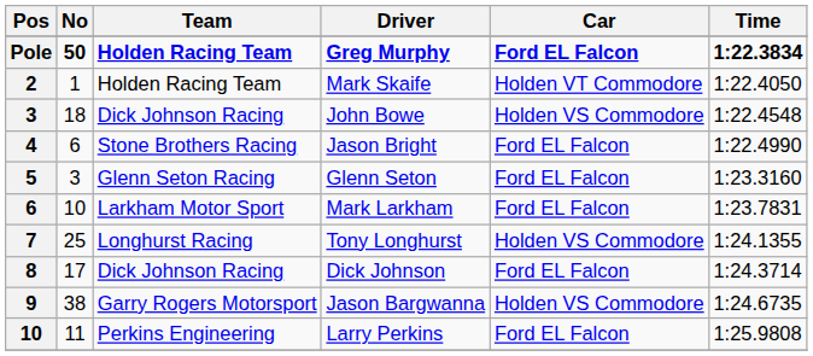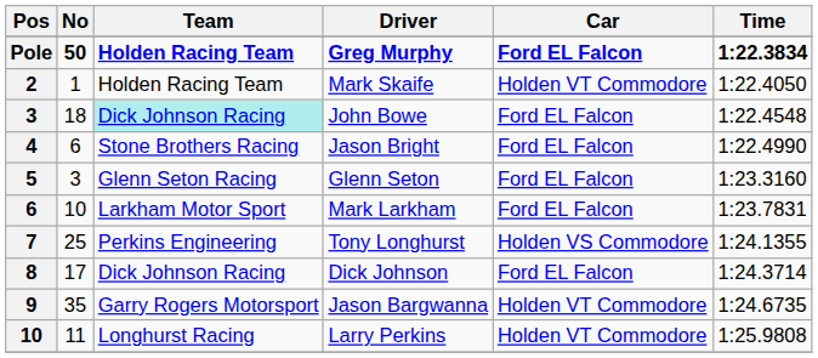 <table class="wikitable" style="font-size: 85%;">
 <tr>
 <th>Pos</th>
 <th>No</th>
 <th>Team</th>
 <th>Driver</th>
 <th>Car</th>
 <th>Time</th>
 </tr>
 <tr>
 </tr>
 <tr style="font-weight:bold">
 <th>Pole</th>
 <td align="center">50</td>
 <td><a href='#'>Holden Racing Team</a></td>
 <td> <a href='#'>Greg Murphy</a></td>
 <td><a href='#'>Ford EL Falcon</a></td>
 <td>1:22.3834</td>
 </tr>
 <tr>
 <th>2</th>
 <td align="center">1</td>
 <td>Holden Racing Team</td>
 <td> <a href='#'>Mark Skaife</a></td>
 <td><a href='#'>Holden VT Commodore</a></td>
 <td>1:22.4050</td>
 </tr>
 <tr>
 <th>3</th>
 <td align="center">18</td>
-<td><a href='#'>Dick Johnson Racing</a></td>
+<td style="background: paleturquoise;"><a href='#'>Dick Johnson Racing</a></td>
 <td> <a href='#'>John Bowe</a></td>
-<td><a href='#'>Holden VS Commodore</a></td>
+<td><a href='#'>Ford EL Falcon</a></td>
 <td>1:22.4548</td>
 </tr>
 <tr>
 <th>4</th>
 <td align="center">6</td>
 <td><a href='#'>Stone Brothers Racing</a></td>
 <td> <a href='#'>Jason Bright</a></td>
 <td><a href='#'>Ford EL Falcon</a></td>
 <td>1:22.4990</td>
 </tr>
 <tr>
 <th>5</th>
 <td align="center">3</td>
 <td><a href='#'>Glenn Seton Racing</a></td>
 <td> <a href='#'>Glenn Seton</a></td>
 <td><a href='#'>Ford EL Falcon</a></td>
 <td>1:23.3160</td>
 </tr>
 <tr>
 <th>6</th>
 <td align="center">10</td>
 <td><a href='#'>Larkham Motor Sport</a></td>
 <td> <a href='#'>Mark Larkham</a></td>
 <td><a href='#'>Ford EL Falcon</a></td>
 <td>1:23.7831</td>
 </tr>
 <tr>
 <th>7</th>
 <td align="center">25</td>
-<td><a href='#'>Longhurst Racing</a></td>
+<td><a href='#'>Perkins Engineering</a></td>
 <td> <a href='#'>Tony Longhurst</a></td>
 <td><a href='#'>Holden VS Commodore</a></td>
 <td>1:24.1355</td>
 </tr>
 <tr>
 <th>8</th>
 <td align="center">17</td>
 <td><a href='#'>Dick Johnson Racing</a></td>
 <td> <a href='#'>Dick Johnson</a></td>
 <td><a href='#'>Ford EL Falcon</a></td>
 <td>1:24.3714</td>
 </tr>
 <tr>
 <th>9</th>
-<td align="center">38</td>
+<td align="center">35</td>
 <td><a href='#'>Garry Rogers Motorsport</a></td>
 <td> <a href='#'>Jason Bargwanna</a></td>
-<td><a href='#'>Holden VS Commodore</a></td>
+<td><a href='#'>Holden VT Commodore</a></td>
 <td>1:24.6735</td>
 </tr>
 <tr>
 <th>10</th>
 <td align="center">11</td>
-<td><a href='#'>Perkins Engineering</a></td>
+<td><a href='#'>Longhurst Racing</a></td>
 <td> <a href='#'>Larry Perkins</a></td>
-<td><a href='#'>Ford EL Falcon</a></td>
+<td><a href='#'>Holden VT Commodore</a></td>
 <td>1:25.9808</td>
 </tr>
 <tr>
 </tr>
 </table>
